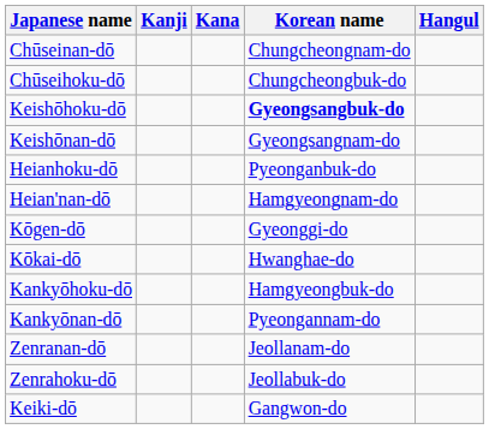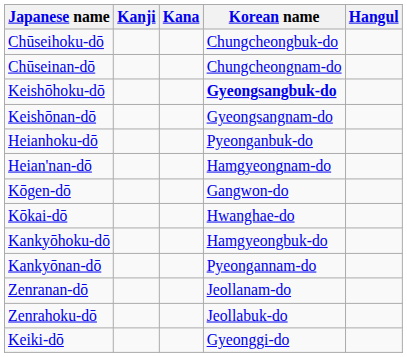 <table class="wikitable sortable">
 <tr>
 <th><a href='#'>Japanese</a> name</th>
 <th><a href='#'>Kanji</a></th>
 <th><a href='#'>Kana</a></th>
 <th><a href='#'>Korean</a> name</th>
 <th><a href='#'>Hangul</a></th>
 </tr>
 <tr>
+<td><a href='#'>Chūseihoku-dō</a></td>
+<td></td>
+<td></td>
+<td><a href='#'>Chungcheongbuk-do</a></td>
+<td></td>
+</tr>
+<tr>
 <td><a href='#'>Chūseinan-dō</a></td>
 <td></td>
 <td></td>
 <td><a href='#'>Chungcheongnam-do</a></td>
-<td></td>
-</tr>
-<tr>
-<td><a href='#'>Chūseihoku-dō</a></td>
-<td></td>
-<td></td>
-<td><a href='#'>Chungcheongbuk-do</a></td>
 <td></td>
 </tr>
 <tr>
 <td><a href='#'>Keishōhoku-dō</a></td>
 <td></td>
 <td></td>
 <td><strong><a href='#'>Gyeongsangbuk-do</a></strong></td>
 <td></td>
 </tr>
 <tr>
 <td><a href='#'>Keishōnan-dō</a></td>
 <td></td>
 <td></td>
 <td><a href='#'>Gyeongsangnam-do</a></td>
 <td></td>
 </tr>
 <tr>
 <td><a href='#'>Heianhoku-dō</a></td>
 <td></td>
 <td></td>
 <td><a href='#'>Pyeonganbuk-do</a></td>
 <td></td>
 </tr>
 <tr>
 <td><a href='#'>Heian'nan-dō</a></td>
 <td></td>
 <td></td>
 <td><a href='#'>Hamgyeongnam-do</a></td>
 <td></td>
 </tr>
 <tr>
 <td><a href='#'>Kōgen-dō</a></td>
 <td></td>
 <td></td>
-<td><a href='#'>Gyeonggi-do</a></td>
+<td><a href='#'>Gangwon-do</a></td>
 <td></td>
 </tr>
 <tr>
 <td><a href='#'>Kōkai-dō</a></td>
 <td></td>
 <td></td>
 <td><a href='#'>Hwanghae-do</a></td>
 <td></td>
 </tr>
 <tr>
 <td><a href='#'>Kankyōhoku-dō</a></td>
 <td></td>
 <td></td>
 <td><a href='#'>Hamgyeongbuk-do</a></td>
 <td></td>
 </tr>
 <tr>
 <td><a href='#'>Kankyōnan-dō</a></td>
 <td></td>
 <td></td>
 <td><a href='#'>Pyeongannam-do</a></td>
 <td></td>
 </tr>
 <tr>
 <td><a href='#'>Zenranan-dō</a></td>
 <td></td>
 <td></td>
 <td><a href='#'>Jeollanam-do</a></td>
 <td></td>
 </tr>
 <tr>
 <td><a href='#'>Zenrahoku-dō</a></td>
 <td></td>
 <td></td>
 <td><a href='#'>Jeollabuk-do</a></td>
 <td></td>
 </tr>
 <tr>
 <td><a href='#'>Keiki-dō</a></td>
 <td></td>
 <td></td>
-<td><a href='#'>Gangwon-do</a></td>
+<td><a href='#'>Gyeonggi-do</a></td>
 <td></td>
 </tr>
 </table>
